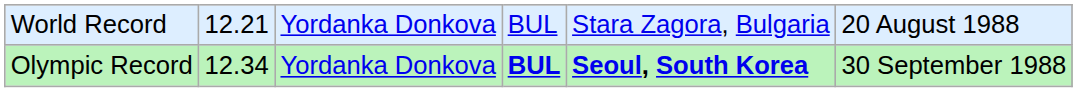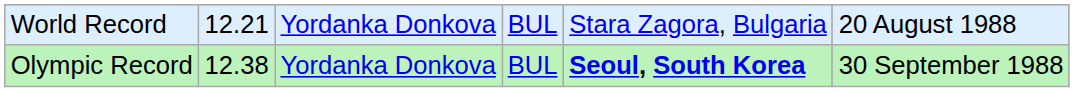 <table class="wikitable">
 <tr bgcolor = "ddeeff">
 <td>World Record</td>
 <td>12.21</td>
 <td><a href='#'>Yordanka Donkova</a></td>
 <td><a href='#'>BUL</a></td>
 <td><a href='#'>Stara Zagora</a>, <a href='#'>Bulgaria</a></td>
 <td>20 August 1988</td>
 </tr>
 <tr bgcolor = "bbf3bb">
 <td>Olympic Record</td>
-<td>12.34</td>
+<td>12.38</td>
 <td><a href='#'>Yordanka Donkova</a></td>
-<td><strong><a href='#'>BUL</a></strong></td>
+<td><a href='#'>BUL</a></td>
 <td><strong><a href='#'>Seoul</a>, <a href='#'>South Korea</a></strong></td>
 <td>30 September 1988</td>
 </tr>
 </table>
